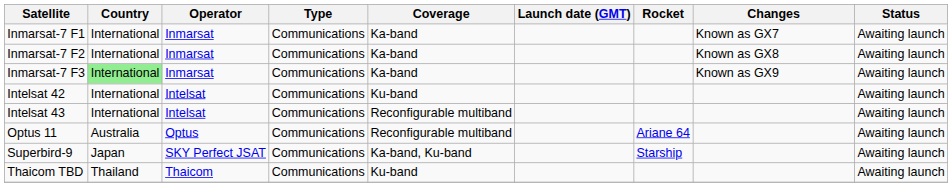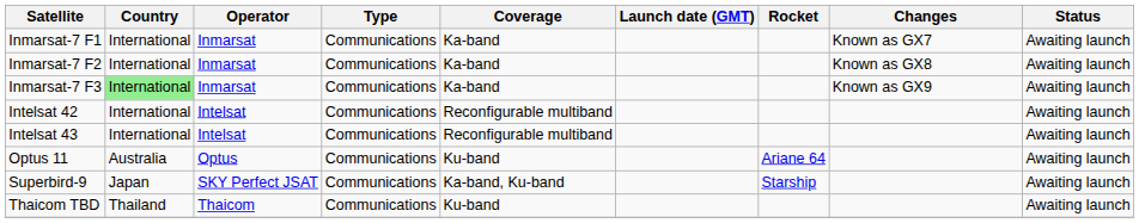 <table class="wikitable sortable" border="1"}>
 <tr>
 <th>Satellite</th>
 <th>Country</th>
 <th>Operator</th>
 <th>Type</th>
 <th>Coverage </th>
 <th>Launch date  (<a href='#'>GMT</a>) </th>
 <th>Rocket</th>
 <th width="200pt">Changes</th>
 <th>Status </th>
 </tr>
 <tr>
 <td>Inmarsat-7 F1</td>
 <td>International</td>
 <td><a href='#'>Inmarsat</a></td>
 <td>Communications</td>
 <td>Ka-band</td>
 <td></td>
 <td></td>
 <td>Known as GX7</td>
 <td>Awaiting launch</td>
 </tr>
 <tr>
 <td>Inmarsat-7 F2</td>
 <td>International</td>
 <td><a href='#'>Inmarsat</a></td>
 <td>Communications</td>
 <td>Ka-band</td>
 <td></td>
 <td></td>
 <td>Known as GX8</td>
 <td>Awaiting launch</td>
 </tr>
 <tr>
 <td>Inmarsat-7 F3</td>
 <td style="background: lightgreen;">International</td>
 <td><a href='#'>Inmarsat</a></td>
 <td>Communications</td>
 <td>Ka-band</td>
 <td></td>
 <td></td>
 <td>Known as GX9</td>
 <td>Awaiting launch</td>
 </tr>
 <tr>
 <td>Intelsat 42</td>
 <td>International</td>
 <td><a href='#'>Intelsat</a></td>
 <td>Communications</td>
-<td>Ku-band</td>
+<td>Reconfigurable multiband</td>
 <td></td>
 <td></td>
 <td></td>
 <td>Awaiting launch</td>
 </tr>
 <tr>
 <td>Intelsat 43</td>
 <td>International</td>
 <td><a href='#'>Intelsat</a></td>
 <td>Communications</td>
 <td>Reconfigurable multiband</td>
 <td></td>
 <td></td>
 <td></td>
 <td>Awaiting launch</td>
 </tr>
 <tr>
 <td>Optus 11</td>
 <td>Australia</td>
 <td><a href='#'>Optus</a></td>
 <td>Communications</td>
-<td>Reconfigurable multiband</td>
+<td>Ku-band</td>
 <td></td>
 <td><a href='#'>Ariane 64</a></td>
 <td></td>
 <td>Awaiting launch</td>
 </tr>
 <tr>
 <td>Superbird-9</td>
 <td>Japan</td>
 <td><a href='#'>SKY Perfect JSAT</a></td>
 <td>Communications</td>
 <td>Ka-band, Ku-band</td>
 <td></td>
 <td><a href='#'>Starship</a></td>
 <td></td>
 <td>Awaiting launch</td>
 </tr>
 <tr>
 <td>Thaicom TBD</td>
 <td>Thailand</td>
 <td><a href='#'>Thaicom</a></td>
 <td>Communications</td>
 <td>Ku-band</td>
 <td></td>
 <td></td>
 <td></td>
 <td>Awaiting launch</td>
 </tr>
 <tr>
 </tr>
 </table>
